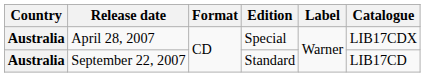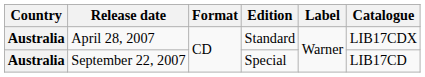 <table class="wikitable plainrowheaders">
 <tr>
 <th scope="col">Country</th>
 <th scope="col">Release date</th>
 <th scope="col">Format</th>
 <th scope="col">Edition</th>
 <th scope="col">Label</th>
 <th scope="col">Catalogue</th>
 </tr>
 <tr>
 <th scope="row">Australia</th>
 <td>April 28, 2007</td>
 <td rowspan="2">CD</td>
-<td>Special</td>
+<td>Standard</td>
 <td rowspan="2">Warner</td>
 <td>LIB17CDX</td>
 </tr>
 <tr>
 <th scope="row">Australia</th>
 <td>September 22, 2007</td>
-<td>Standard</td>
+<td>Special</td>
 <td>LIB17CD</td>
 </tr>
 </table>
